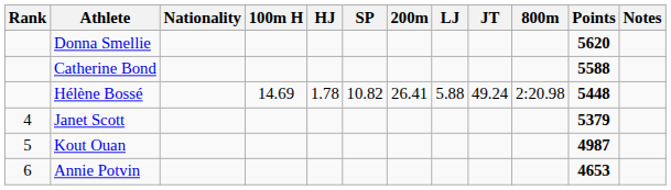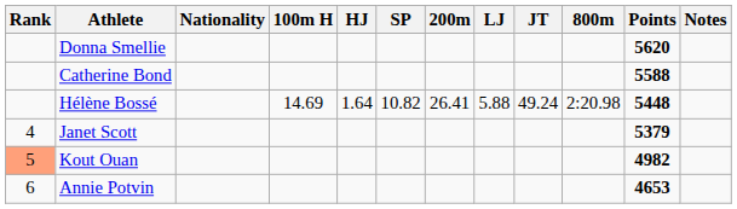 <table class="wikitable sortable" style=" text-align:center;">
 <tr>
 <th>Rank</th>
 <th>Athlete</th>
 <th>Nationality</th>
 <th>100m H</th>
 <th>HJ</th>
 <th>SP</th>
 <th>200m</th>
 <th>LJ</th>
 <th>JT</th>
 <th>800m</th>
 <th>Points</th>
 <th>Notes</th>
 </tr>
 <tr>
 <td></td>
 <td align=left><a href='#'>Donna Smellie</a></td>
 <td align=left></td>
 <td></td>
 <td></td>
 <td></td>
 <td></td>
 <td></td>
 <td></td>
 <td></td>
 <td><strong>5620</strong></td>
 <td></td>
 </tr>
 <tr>
 <td></td>
 <td align=left><a href='#'>Catherine Bond</a></td>
 <td align=left></td>
 <td></td>
 <td></td>
 <td></td>
 <td></td>
 <td></td>
 <td></td>
 <td></td>
 <td><strong>5588</strong></td>
 <td></td>
 </tr>
 <tr>
 <td></td>
 <td align=left><a href='#'>Hélène Bossé</a></td>
 <td align=left></td>
 <td>14.69</td>
-<td>1.78</td>
+<td>1.64</td>
 <td>10.82</td>
 <td>26.41</td>
 <td>5.88</td>
 <td>49.24</td>
 <td>2:20.98</td>
 <td><strong>5448</strong></td>
 <td></td>
 </tr>
 <tr>
 <td>4</td>
 <td align=left><a href='#'>Janet Scott</a></td>
 <td align=left></td>
 <td></td>
 <td></td>
 <td></td>
 <td></td>
 <td></td>
 <td></td>
 <td></td>
 <td><strong>5379</strong></td>
 <td></td>
 </tr>
 <tr>
-<td>5</td>
+<td style="background: lightsalmon;">5</td>
 <td align=left><a href='#'>Kout Ouan</a></td>
 <td align=left></td>
 <td></td>
 <td></td>
 <td></td>
 <td></td>
 <td></td>
 <td></td>
 <td></td>
-<td><strong>4987</strong></td>
+<td><strong>4982</strong></td>
 <td></td>
 </tr>
 <tr>
 <td>6</td>
 <td align=left><a href='#'>Annie Potvin</a></td>
 <td align=left></td>
 <td></td>
 <td></td>
 <td></td>
 <td></td>
 <td></td>
 <td></td>
 <td></td>
 <td><strong>4653</strong></td>
 <td></td>
 </tr>
 </table>
